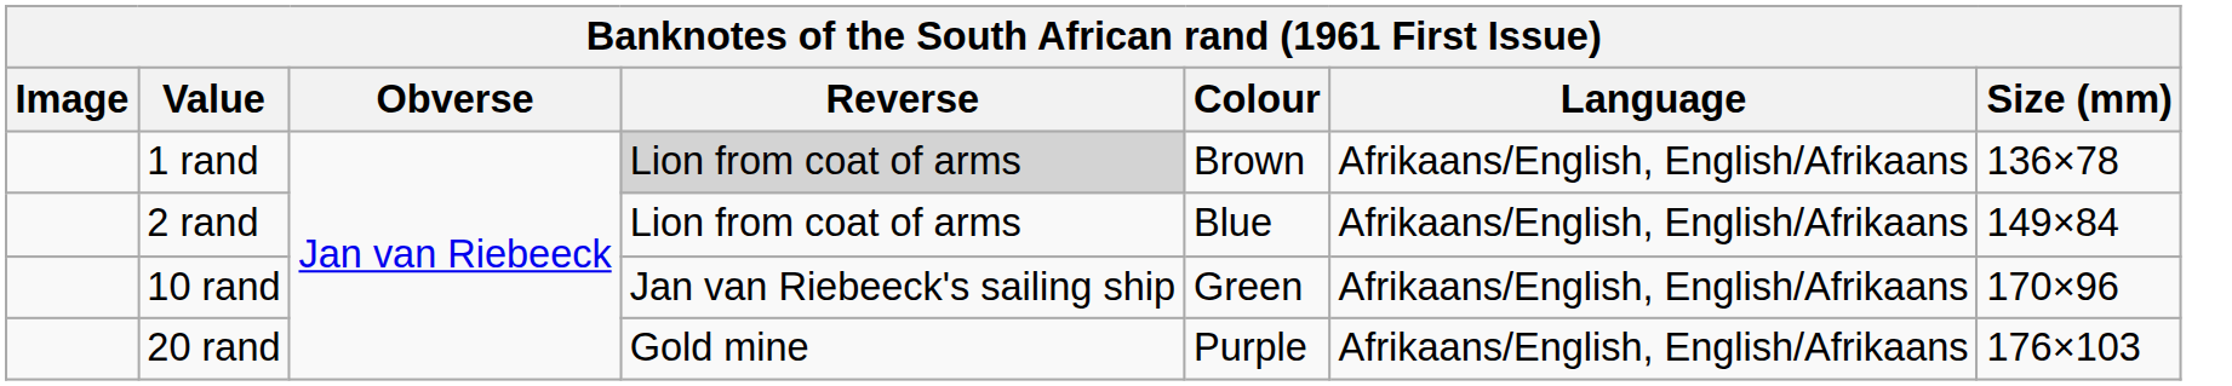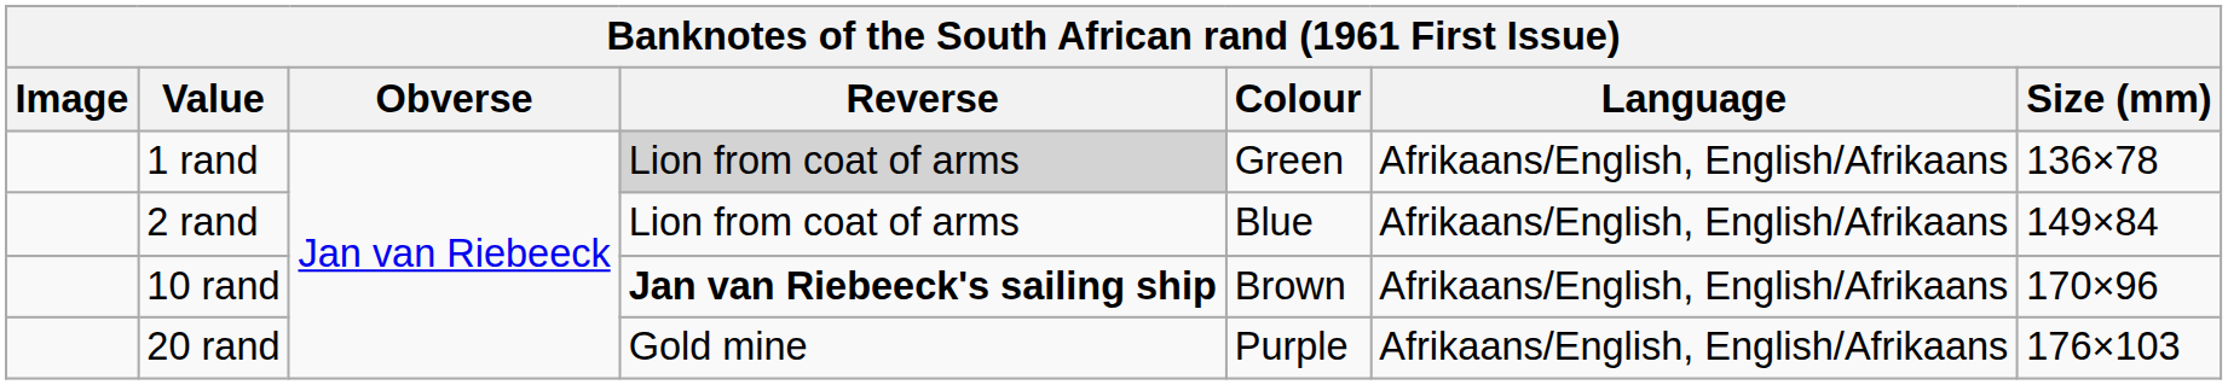 <table class="wikitable" style="font-size: 100%">
 <tr>
 <th colspan="7">Banknotes of the South African rand (1961 First Issue)</th>
 </tr>
 <tr>
 <th>Image</th>
 <th>Value</th>
 <th>Obverse</th>
 <th>Reverse</th>
 <th>Colour</th>
 <th>Language</th>
 <th>Size (mm)</th>
 </tr>
 <tr>
 <td style="text-align:center;"></td>
 <td>1 rand</td>
 <td rowspan="4"><a href='#'>Jan van Riebeeck</a></td>
 <td style="background: lightgrey;">Lion from coat of arms</td>
-<td>Brown</td>
+<td>Green</td>
 <td>Afrikaans/English, English/Afrikaans</td>
 <td>136×78</td>
 </tr>
 <tr>
 <td style="text-align:center;"></td>
 <td>2 rand</td>
 <td>Lion from coat of arms</td>
 <td>Blue</td>
 <td>Afrikaans/English, English/Afrikaans</td>
 <td>149×84</td>
 </tr>
 <tr>
 <td style="text-align:center;"></td>
 <td>10 rand</td>
-<td>Jan van Riebeeck's sailing ship</td>
-<td>Green</td>
+<td><strong>Jan van Riebeeck's sailing ship</strong></td>
+<td>Brown</td>
 <td>Afrikaans/English, English/Afrikaans</td>
 <td>170×96</td>
 </tr>
 <tr>
 <td style="text-align:center;"></td>
 <td>20 rand</td>
 <td>Gold mine</td>
 <td>Purple</td>
 <td>Afrikaans/English, English/Afrikaans</td>
 <td>176×103</td>
 </tr>
 </table>
